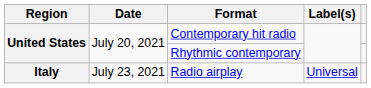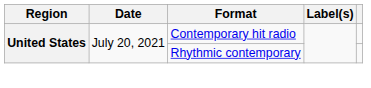 <table class="wikitable plainrowheaders">
 <tr>
 <th scope="col">Region</th>
 <th scope="col">Date</th>
 <th scope="col">Format</th>
 <th scope="col">Label(s)</th>
 <th scope="col"></th>
 </tr>
 <tr>
 <th scope="row" rowspan="2">United States</th>
 <td rowspan="2">July 20, 2021</td>
 <td><a href='#'>Contemporary hit radio</a></td>
 <td rowspan="2"></td>
 <td style="text-align:center;"></td>
 </tr>
 <tr>
 <td><a href='#'>Rhythmic contemporary</a></td>
 <td style="text-align:center;"></td>
 </tr>
-<tr>
-<th scope="row">Italy</th>
-<td>July 23, 2021</td>
-<td><a href='#'>Radio airplay</a></td>
-<td><a href='#'>Universal</a></td>
-<td style="text-align:center;"></td>
-</tr>
 </table>
